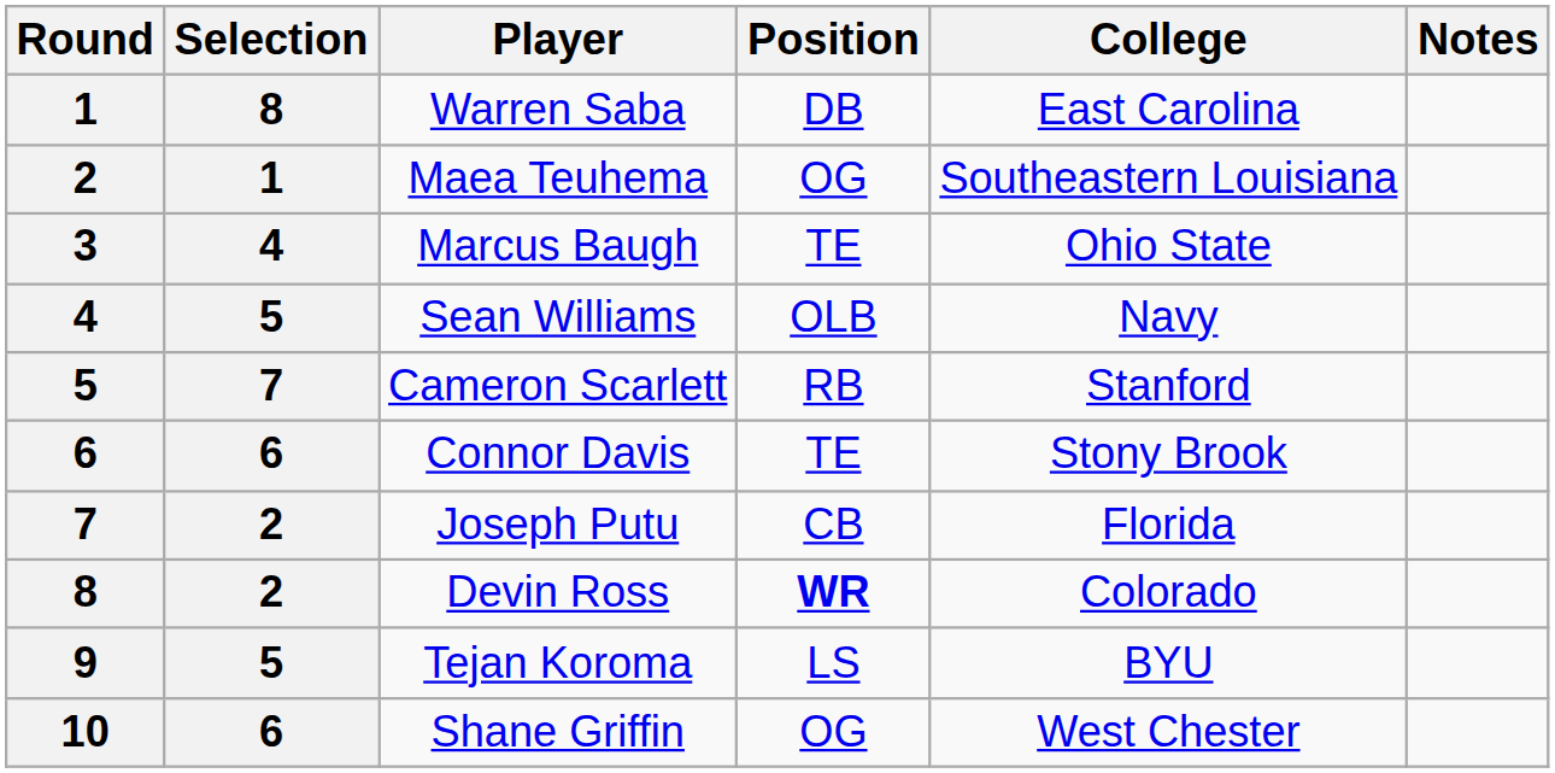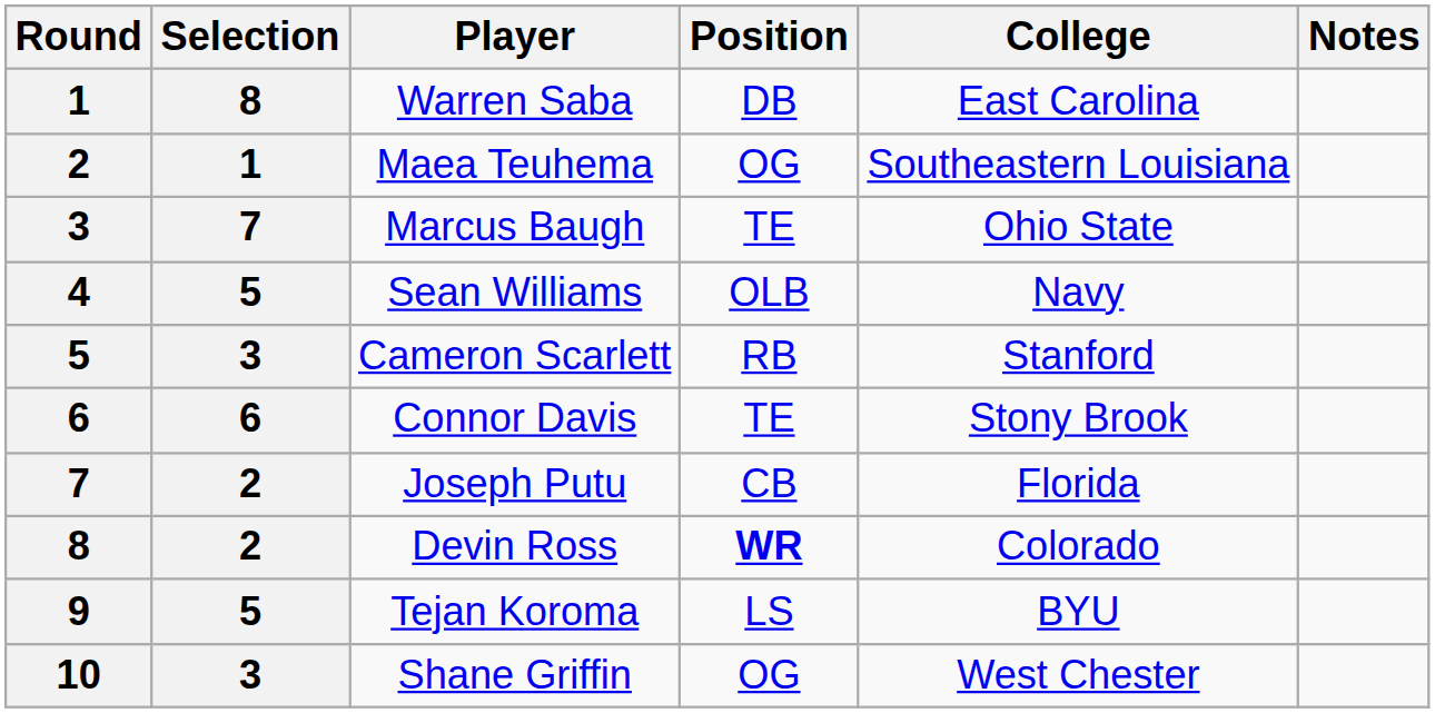 <table class="wikitable" style="text-align:center">
 <tr>
 <th>Round</th>
 <th>Selection</th>
 <th>Player</th>
 <th>Position</th>
 <th>College</th>
 <th>Notes</th>
 </tr>
 <tr>
 <th>1</th>
 <th>8</th>
 <td><a href='#'>Warren Saba</a></td>
 <td><a href='#'>DB</a></td>
 <td><a href='#'>East Carolina</a></td>
 <td></td>
 </tr>
 <tr>
 <th>2</th>
 <th>1</th>
 <td><a href='#'>Maea Teuhema</a></td>
 <td><a href='#'>OG</a></td>
 <td><a href='#'>Southeastern Louisiana</a></td>
 <td></td>
 </tr>
 <tr>
 <th>3</th>
-<th>4</th>
+<th>7</th>
 <td><a href='#'>Marcus Baugh</a></td>
 <td><a href='#'>TE</a></td>
 <td><a href='#'>Ohio State</a></td>
 <td></td>
 </tr>
 <tr>
 <th>4</th>
 <th>5</th>
 <td><a href='#'>Sean Williams</a></td>
 <td><a href='#'>OLB</a></td>
 <td><a href='#'>Navy</a></td>
 <td></td>
 </tr>
 <tr>
 <th>5</th>
-<th>7</th>
+<th>3</th>
 <td><a href='#'>Cameron Scarlett</a></td>
 <td><a href='#'>RB</a></td>
 <td><a href='#'>Stanford</a></td>
 <td></td>
 </tr>
 <tr>
 <th>6</th>
 <th>6</th>
 <td><a href='#'>Connor Davis</a></td>
 <td><a href='#'>TE</a></td>
 <td><a href='#'>Stony Brook</a></td>
 <td></td>
 </tr>
 <tr>
 <th>7</th>
 <th>2</th>
 <td><a href='#'>Joseph Putu</a></td>
 <td><a href='#'>CB</a></td>
 <td><a href='#'>Florida</a></td>
 <td></td>
 </tr>
 <tr>
 <th>8</th>
 <th>2</th>
 <td><a href='#'>Devin Ross</a></td>
 <td><strong><a href='#'>WR</a></strong></td>
 <td><a href='#'>Colorado</a></td>
 <td></td>
 </tr>
 <tr>
 <th>9</th>
 <th>5</th>
 <td><a href='#'>Tejan Koroma</a></td>
 <td><a href='#'>LS</a></td>
 <td><a href='#'>BYU</a></td>
 <td></td>
 </tr>
 <tr>
 <th>10</th>
-<th>6</th>
+<th>3</th>
 <td><a href='#'>Shane Griffin</a></td>
 <td><a href='#'>OG</a></td>
 <td><a href='#'>West Chester</a></td>
 <td></td>
 </tr>
 </table>
